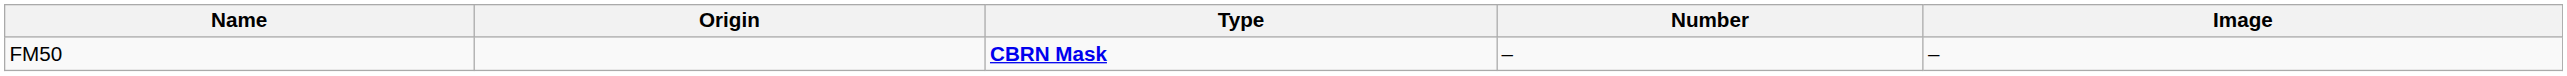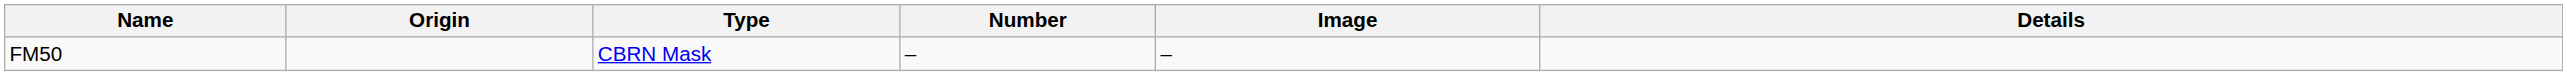 <table class="wikitable" style="margin:auto; width:100%;">
 <tr>
 <th style="text-align: center; width:11%;">Name</th>
 <th style="text-align: center; width:12%;">Origin</th>
 <th style="text-align: center; width:12%;">Type</th>
 <th style="text-align: center; width:10%;">Number</th>
 <th style="text-align: center; width:15%;">Image</th>
+<th style="text-align: center; width:40%;">Details</th>
 </tr>
 <tr>
 <td>FM50</td>
 <td><small></small></td>
-<td><strong><a href='#'>CBRN Mask</a></strong></td>
+<td><a href='#'>CBRN Mask</a></td>
 <td>–</td>
 <td>–</td>
+<td></td>
 </tr>
 </table>
